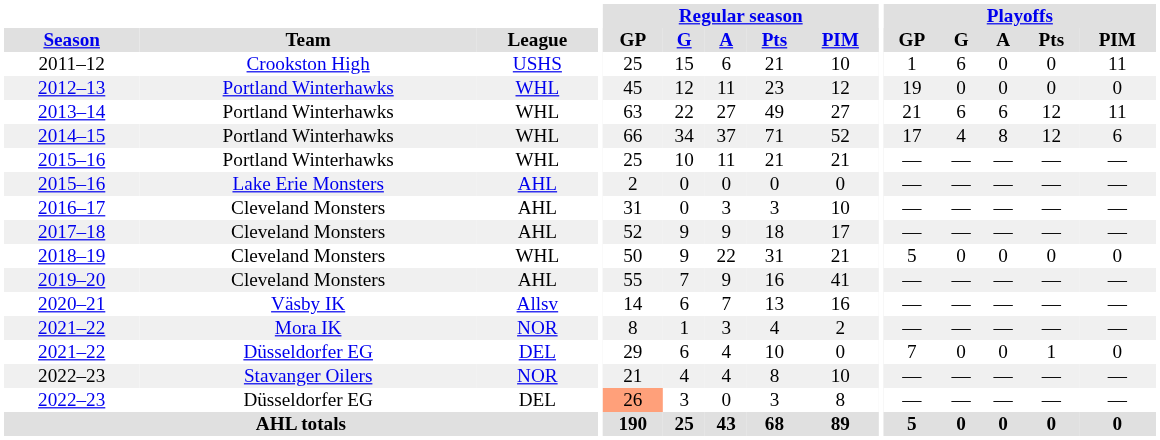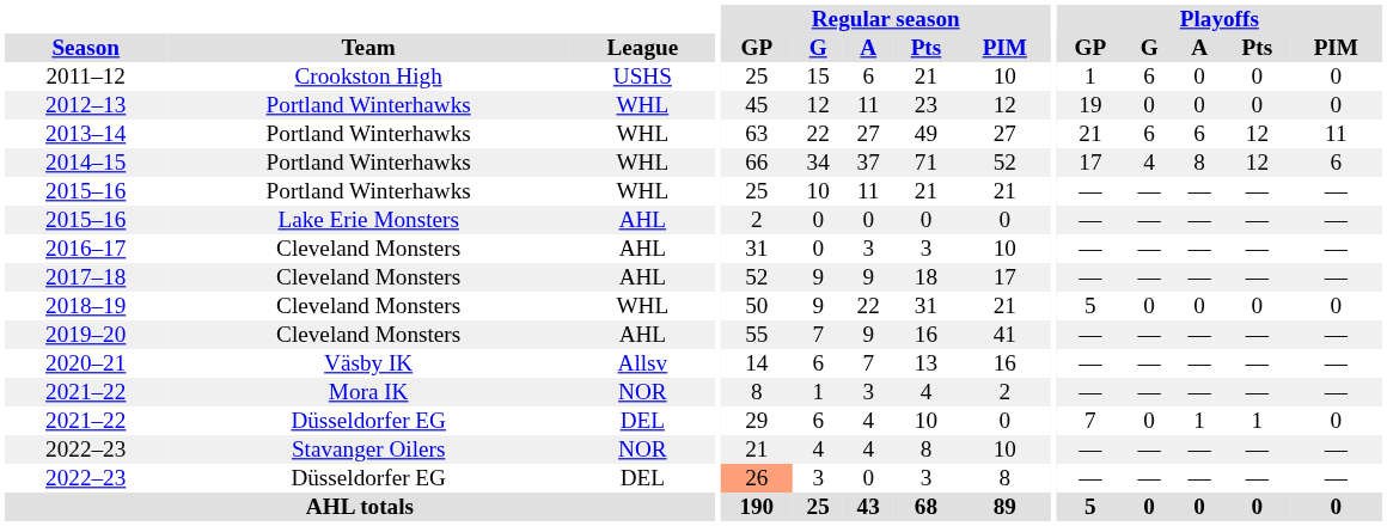 <table border="0" cellpadding="1" cellspacing="0" style="text-align:center; width:60em">
 <tr bgcolor="#e0e0e0">
 <th colspan="3" bgcolor="#ffffff"></th>
 <th rowspan="99" bgcolor="#ffffff"></th>
 <th colspan="5"><a href='#'>Regular season</a></th>
 <th rowspan="99" bgcolor="#ffffff"></th>
 <th colspan="5"><a href='#'>Playoffs</a></th>
 </tr>
 <tr bgcolor="#e0e0e0">
 <th><a href='#'>Season</a></th>
 <th>Team</th>
 <th>League</th>
 <th>GP</th>
 <th><a href='#'>G</a></th>
 <th><a href='#'>A</a></th>
 <th><a href='#'>Pts</a></th>
 <th><a href='#'>PIM</a></th>
 <th>GP</th>
 <th>G</th>
 <th>A</th>
 <th>Pts</th>
 <th>PIM</th>
 </tr>
 <tr>
 <td>2011–12</td>
 <td><a href='#'>Crookston High</a></td>
 <td><a href='#'>USHS</a></td>
 <td>25</td>
 <td>15</td>
 <td>6</td>
 <td>21</td>
 <td>10</td>
 <td>1</td>
 <td>6</td>
 <td>0</td>
 <td>0</td>
-<td>11</td>
+<td>0</td>
 </tr>
 <tr bgcolor="#f0f0f0">
 <td><a href='#'>2012–13</a></td>
 <td><a href='#'>Portland Winterhawks</a></td>
 <td><a href='#'>WHL</a></td>
 <td>45</td>
 <td>12</td>
 <td>11</td>
 <td>23</td>
 <td>12</td>
 <td>19</td>
 <td>0</td>
 <td>0</td>
 <td>0</td>
 <td>0</td>
 </tr>
 <tr>
 <td><a href='#'>2013–14</a></td>
 <td>Portland Winterhawks</td>
 <td>WHL</td>
 <td>63</td>
 <td>22</td>
 <td>27</td>
 <td>49</td>
 <td>27</td>
 <td>21</td>
 <td>6</td>
 <td>6</td>
 <td>12</td>
 <td>11</td>
 </tr>
 <tr bgcolor="#f0f0f0">
 <td><a href='#'>2014–15</a></td>
 <td>Portland Winterhawks</td>
 <td>WHL</td>
 <td>66</td>
 <td>34</td>
 <td>37</td>
 <td>71</td>
 <td>52</td>
 <td>17</td>
 <td>4</td>
 <td>8</td>
 <td>12</td>
 <td>6</td>
 </tr>
 <tr>
 <td><a href='#'>2015–16</a></td>
 <td>Portland Winterhawks</td>
 <td>WHL</td>
 <td>25</td>
 <td>10</td>
 <td>11</td>
 <td>21</td>
 <td>21</td>
 <td>—</td>
 <td>—</td>
 <td>—</td>
 <td>—</td>
 <td>—</td>
 </tr>
 <tr bgcolor="#f0f0f0">
 <td><a href='#'>2015–16</a></td>
 <td><a href='#'>Lake Erie Monsters</a></td>
 <td><a href='#'>AHL</a></td>
 <td>2</td>
 <td>0</td>
 <td>0</td>
 <td>0</td>
 <td>0</td>
 <td>—</td>
 <td>—</td>
 <td>—</td>
 <td>—</td>
 <td>—</td>
 </tr>
 <tr>
 <td><a href='#'>2016–17</a></td>
 <td>Cleveland Monsters</td>
 <td>AHL</td>
 <td>31</td>
 <td>0</td>
 <td>3</td>
 <td>3</td>
 <td>10</td>
 <td>—</td>
 <td>—</td>
 <td>—</td>
 <td>—</td>
 <td>—</td>
 </tr>
 <tr bgcolor="#f0f0f0">
 <td><a href='#'>2017–18</a></td>
 <td>Cleveland Monsters</td>
 <td>AHL</td>
 <td>52</td>
 <td>9</td>
 <td>9</td>
 <td>18</td>
 <td>17</td>
 <td>—</td>
 <td>—</td>
 <td>—</td>
 <td>—</td>
 <td>—</td>
 </tr>
 <tr>
 <td><a href='#'>2018–19</a></td>
 <td>Cleveland Monsters</td>
 <td>WHL</td>
 <td>50</td>
 <td>9</td>
 <td>22</td>
 <td>31</td>
 <td>21</td>
 <td>5</td>
 <td>0</td>
 <td>0</td>
 <td>0</td>
 <td>0</td>
 </tr>
 <tr bgcolor="#f0f0f0">
 <td><a href='#'>2019–20</a></td>
 <td>Cleveland Monsters</td>
 <td>AHL</td>
 <td>55</td>
 <td>7</td>
 <td>9</td>
 <td>16</td>
 <td>41</td>
 <td>—</td>
 <td>—</td>
 <td>—</td>
 <td>—</td>
 <td>—</td>
 </tr>
 <tr>
 <td><a href='#'>2020–21</a></td>
 <td><a href='#'>Väsby IK</a></td>
 <td><a href='#'>Allsv</a></td>
 <td>14</td>
 <td>6</td>
 <td>7</td>
 <td>13</td>
 <td>16</td>
 <td>—</td>
 <td>—</td>
 <td>—</td>
 <td>—</td>
 <td>—</td>
 </tr>
 <tr bgcolor="#f0f0f0">
 <td><a href='#'>2021–22</a></td>
 <td><a href='#'>Mora IK</a></td>
 <td><a href='#'>NOR</a></td>
 <td>8</td>
 <td>1</td>
 <td>3</td>
 <td>4</td>
 <td>2</td>
 <td>—</td>
 <td>—</td>
 <td>—</td>
 <td>—</td>
 <td>—</td>
 </tr>
 <tr>
 <td><a href='#'>2021–22</a></td>
 <td><a href='#'>Düsseldorfer EG</a></td>
 <td><a href='#'>DEL</a></td>
 <td>29</td>
 <td>6</td>
 <td>4</td>
 <td>10</td>
 <td>0</td>
 <td>7</td>
 <td>0</td>
-<td>0</td>
+<td>1</td>
 <td>1</td>
 <td>0</td>
 </tr>
 <tr bgcolor="#f0f0f0">
 <td>2022–23</td>
 <td><a href='#'>Stavanger Oilers</a></td>
 <td><a href='#'>NOR</a></td>
 <td>21</td>
 <td>4</td>
 <td>4</td>
 <td>8</td>
 <td>10</td>
 <td>—</td>
 <td>—</td>
 <td>—</td>
 <td>—</td>
 <td>—</td>
 </tr>
 <tr>
 <td><a href='#'>2022–23</a></td>
 <td>Düsseldorfer EG</td>
 <td>DEL</td>
 <td style="background: lightsalmon;">26</td>
 <td>3</td>
 <td>0</td>
 <td>3</td>
 <td>8</td>
 <td>—</td>
 <td>—</td>
 <td>—</td>
 <td>—</td>
 <td>—</td>
 </tr>
 <tr bgcolor="#e0e0e0">
 <th colspan="3">AHL totals</th>
 <th>190</th>
 <th>25</th>
 <th>43</th>
 <th>68</th>
 <th>89</th>
 <th>5</th>
 <th>0</th>
 <th>0</th>
 <th>0</th>
 <th>0</th>
 </tr>
 </table>
